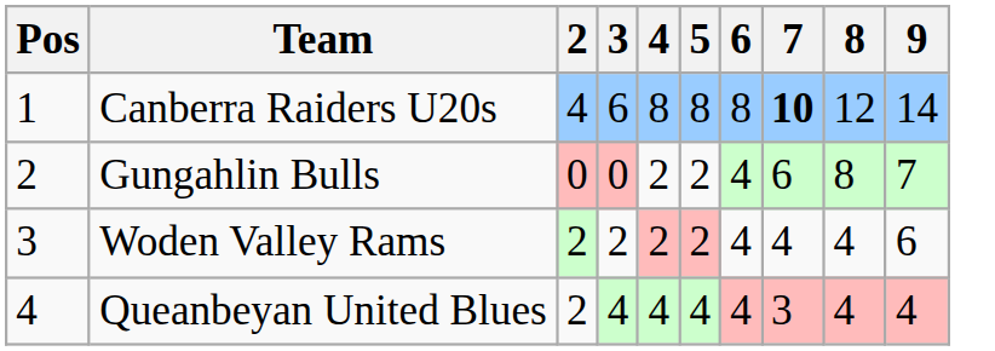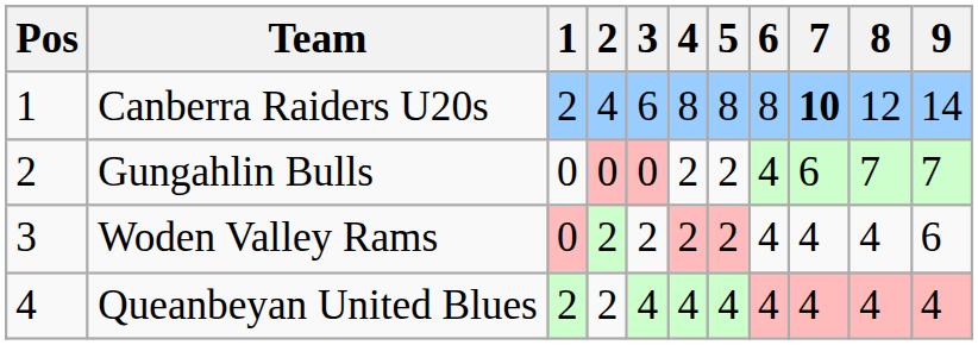 <table class="wikitable">
 <tr>
 <th>Pos</th>
 <th>Team</th>
+<th>1</th>
 <th>2</th>
 <th>3</th>
 <th>4</th>
 <th>5</th>
 <th>6</th>
 <th>7</th>
 <th>8</th>
 <th>9</th>
 </tr>
 <tr>
 <td>1</td>
 <td> Canberra Raiders U20s</td>
+<td style="background:#99ccff;">2</td>
 <td style="background:#99ccff;">4</td>
 <td style="background:#99ccff;">6</td>
 <td style="background:#99ccff;">8</td>
 <td style="background:#99ccff;">8</td>
 <td style="background:#99ccff;">8</td>
 <td style="background:#99ccff;"><strong>10</strong></td>
 <td style="background:#99ccff;">12</td>
 <td style="background:#99ccff;">14</td>
 </tr>
 <tr>
 <td>2</td>
 <td> Gungahlin Bulls</td>
+<td>0</td>
 <td style="background:#ffbbbb;">0</td>
 <td style="background:#ffbbbb;">0</td>
 <td>2</td>
 <td>2</td>
 <td style="background:#ccffcc;">4</td>
 <td style="background:#ccffcc;">6</td>
-<td style="background:#ccffcc;">8</td>
+<td style="background:#ccffcc;">7</td>
 <td style="background:#ccffcc;">7</td>
 </tr>
 <tr>
 <td>3</td>
 <td> Woden Valley Rams</td>
+<td style="background:#ffbbbb;">0</td>
 <td style="background:#ccffcc;">2</td>
 <td>2</td>
 <td style="background:#ffbbbb;">2</td>
 <td style="background:#ffbbbb;">2</td>
 <td>4</td>
 <td>4</td>
 <td>4</td>
 <td>6</td>
 </tr>
 <tr>
 <td>4</td>
 <td> Queanbeyan United Blues</td>
+<td style="background:#ccffcc;">2</td>
 <td>2</td>
 <td style="background:#ccffcc;">4</td>
 <td style="background:#ccffcc;">4</td>
 <td style="background:#ccffcc;">4</td>
 <td style="background:#ffbbbb;">4</td>
-<td style="background:#ffbbbb;">3</td>
+<td style="background:#ffbbbb;">4</td>
 <td style="background:#ffbbbb;">4</td>
 <td style="background:#ffbbbb;">4</td>
 </tr>
 </table>
